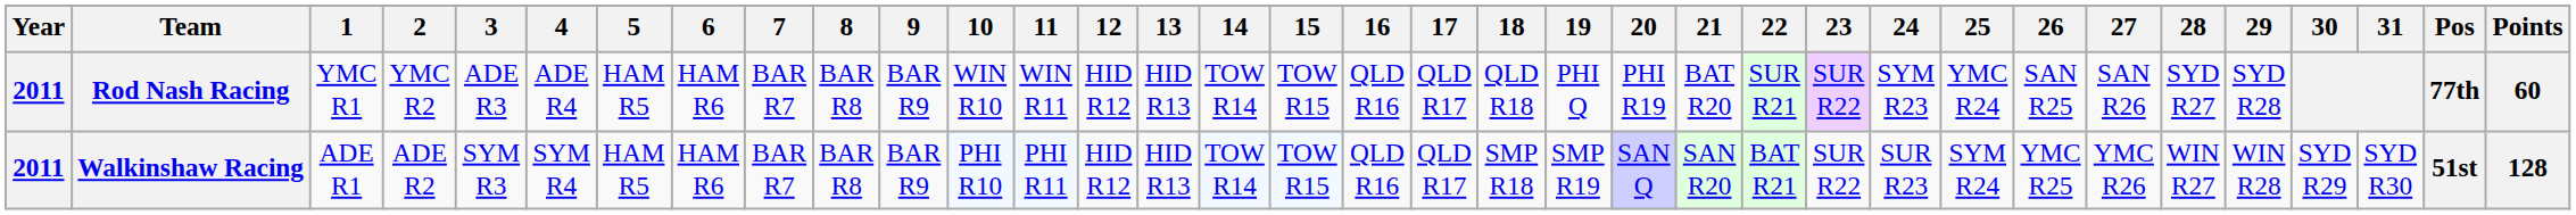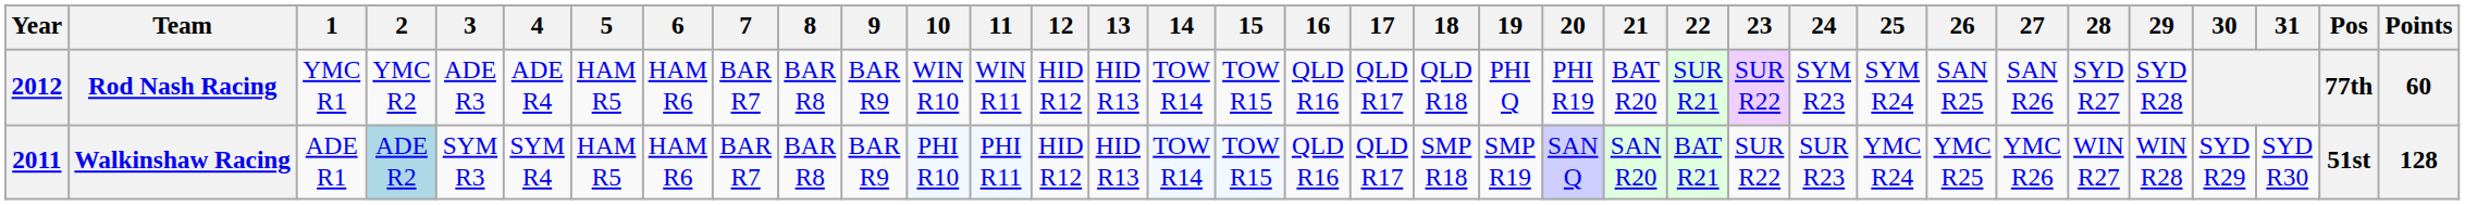 <table class="wikitable" style="text-align:center; font-size:75%">
 <tr>
 <th>Year</th>
 <th>Team</th>
 <th>1</th>
 <th>2</th>
 <th>3</th>
 <th>4</th>
 <th>5</th>
 <th>6</th>
 <th>7</th>
 <th>8</th>
 <th>9</th>
 <th>10</th>
 <th>11</th>
 <th>12</th>
 <th>13</th>
 <th>14</th>
 <th>15</th>
 <th>16</th>
 <th>17</th>
 <th>18</th>
 <th>19</th>
 <th>20</th>
 <th>21</th>
 <th>22</th>
 <th>23</th>
 <th>24</th>
 <th>25</th>
 <th>26</th>
 <th>27</th>
 <th>28</th>
 <th>29</th>
 <th>30</th>
 <th>31</th>
 <th>Pos</th>
 <th>Points</th>
 </tr>
 <tr>
-<th><a href='#'>2011</a></th>
+<th><a href='#'>2012</a></th>
 <th nowrap><a href='#'>Rod Nash Racing</a></th>
 <td><a href='#'>YMC<br>R1</a></td>
 <td><a href='#'>YMC<br>R2</a></td>
 <td><a href='#'>ADE<br>R3</a></td>
 <td><a href='#'>ADE<br>R4</a></td>
 <td><a href='#'>HAM<br>R5</a></td>
 <td><a href='#'>HAM<br>R6</a></td>
 <td><a href='#'>BAR<br>R7</a></td>
 <td><a href='#'>BAR<br>R8</a></td>
 <td><a href='#'>BAR<br>R9</a></td>
 <td><a href='#'>WIN<br>R10</a></td>
 <td><a href='#'>WIN<br>R11</a></td>
 <td><a href='#'>HID<br>R12</a></td>
 <td><a href='#'>HID<br>R13</a></td>
 <td><a href='#'>TOW<br>R14</a></td>
 <td><a href='#'>TOW<br>R15</a></td>
 <td><a href='#'>QLD<br>R16</a></td>
 <td><a href='#'>QLD<br>R17</a></td>
 <td><a href='#'>QLD<br>R18</a></td>
 <td><a href='#'>PHI<br>Q</a></td>
 <td><a href='#'>PHI<br>R19</a></td>
 <td><a href='#'>BAT<br>R20</a></td>
 <td style="background:#dfffdf;"><a href='#'>SUR<br>R21</a><br></td>
 <td style="background:#EFCFFF;"><a href='#'>SUR<br>R22</a><br></td>
 <td><a href='#'>SYM<br>R23</a></td>
-<td><a href='#'>YMC<br>R24</a></td>
+<td><a href='#'>SYM<br>R24</a></td>
 <td><a href='#'>SAN<br>R25</a></td>
 <td><a href='#'>SAN<br>R26</a></td>
 <td><a href='#'>SYD<br>R27</a></td>
 <td><a href='#'>SYD<br>R28</a></td>
 <th colspan=2></th>
 <th>77th</th>
 <th>60</th>
 </tr>
 <tr>
 <th><a href='#'>2011</a></th>
 <th nowrap><a href='#'>Walkinshaw Racing</a></th>
 <td><a href='#'>ADE<br>R1</a></td>
-<td><a href='#'>ADE<br>R2</a></td>
+<td style="background: lightblue;"><a href='#'>ADE<br>R2</a></td>
 <td><a href='#'>SYM<br>R3</a></td>
 <td><a href='#'>SYM<br>R4</a></td>
 <td><a href='#'>HAM<br>R5</a></td>
 <td><a href='#'>HAM<br>R6</a></td>
 <td><a href='#'>BAR<br>R7</a></td>
 <td><a href='#'>BAR<br>R8</a></td>
 <td><a href='#'>BAR<br>R9</a></td>
 <td style="background:#F1F8FF;"><a href='#'>PHI<br>R10</a><br></td>
 <td style="background:#F1F8FF;"><a href='#'>PHI<br>R11</a><br></td>
 <td><a href='#'>HID<br>R12</a></td>
 <td><a href='#'>HID<br>R13</a></td>
 <td style="background:#F1F8FF;"><a href='#'>TOW<br>R14</a><br></td>
 <td style="background:#F1F8FF;"><a href='#'>TOW<br>R15</a><br></td>
 <td><a href='#'>QLD<br>R16</a></td>
 <td><a href='#'>QLD<br>R17</a></td>
 <td><a href='#'>SMP<br>R18</a></td>
 <td><a href='#'>SMP<br>R19</a></td>
 <td style="background:#CFCFFF;"><a href='#'>SAN<br>Q</a><br></td>
 <td style="background:#dfffdf;"><a href='#'>SAN<br>R20</a><br></td>
 <td style="background:#dfffdf;"><a href='#'>BAT<br>R21</a><br></td>
 <td><a href='#'>SUR<br>R22</a></td>
 <td><a href='#'>SUR<br>R23</a></td>
-<td><a href='#'>SYM<br>R24</a></td>
+<td><a href='#'>YMC<br>R24</a></td>
 <td><a href='#'>YMC<br>R25</a></td>
 <td><a href='#'>YMC<br>R26</a></td>
 <td><a href='#'>WIN<br>R27</a></td>
 <td><a href='#'>WIN<br>R28</a></td>
 <td><a href='#'>SYD<br>R29</a></td>
 <td><a href='#'>SYD<br>R30</a></td>
 <th>51st</th>
 <th>128</th>
 </tr>
 </table>
